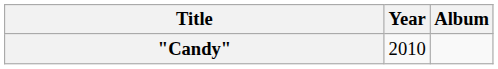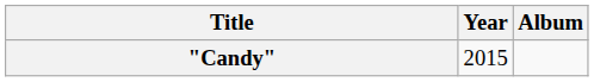 <table class="wikitable plainrowheaders" style="text-align:center;" border="1">
 <tr>
 <th scope="col" style="width:20em;">Title</th>
 <th scope="col">Year</th>
 <th scope="col">Album</th>
 </tr>
 <tr>
 <th scope="row">"Candy"<small></small></th>
-<td>2010</td>
+<td>2015</td>
 <td></td>
 </tr>
 </table>
